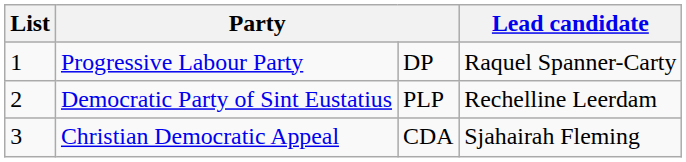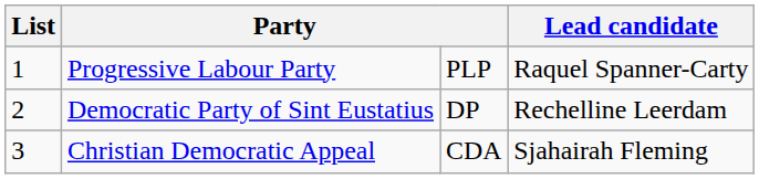 <table class="wikitable" style="text-align:left;">
 <tr>
 <th>List</th>
 <th colspan="2">Party</th>
 <th><a href='#'>Lead candidate</a></th>
 </tr>
 <tr>
 <td>1</td>
 <td><a href='#'>Progressive Labour Party</a></td>
-<td>DP</td>
+<td>PLP</td>
 <td>Raquel Spanner-Carty</td>
 </tr>
 <tr>
 <td>2</td>
 <td><a href='#'>Democratic Party of Sint Eustatius</a></td>
-<td>PLP</td>
+<td>DP</td>
 <td>Rechelline Leerdam</td>
 </tr>
 <tr>
 <td>3</td>
 <td><a href='#'>Christian Democratic Appeal</a></td>
 <td>CDA</td>
 <td>Sjahairah Fleming</td>
 </tr>
 </table>
